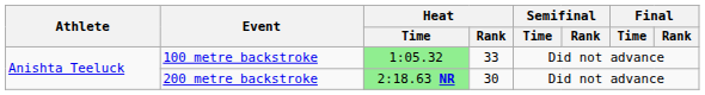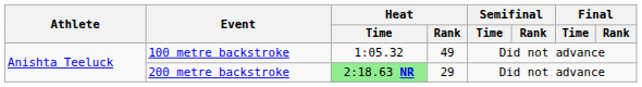 <table class="wikitable" style="text-align:center; font-size:90%; width:50%;">
 <tr>
 <th rowspan="2">Athlete</th>
 <th rowspan="2">Event</th>
 <th colspan="2">Heat</th>
 <th colspan="2">Semifinal</th>
 <th colspan="2">Final</th>
 </tr>
 <tr style="font-size:95%">
 <th>Time</th>
 <th>Rank</th>
 <th>Time</th>
 <th>Rank</th>
 <th>Time</th>
 <th>Rank</th>
 </tr>
 <tr>
 <td align=left rowspan=2><a href='#'>Anishta Teeluck</a></td>
 <td align=left><a href='#'>100 metre backstroke</a></td>
-<td style="background: lightgreen;">1:05.32</td>
-<td>33</td>
+<td>1:05.32</td>
+<td>49</td>
 <td colspan=4>Did not advance</td>
 </tr>
 <tr>
 <td align=left><a href='#'>200 metre backstroke</a></td>
 <td style="background: lightgreen;">2:18.63 <strong><a href='#'>NR</a></strong></td>
-<td>30</td>
+<td>29</td>
 <td colspan=4>Did not advance</td>
 </tr>
 </table>
